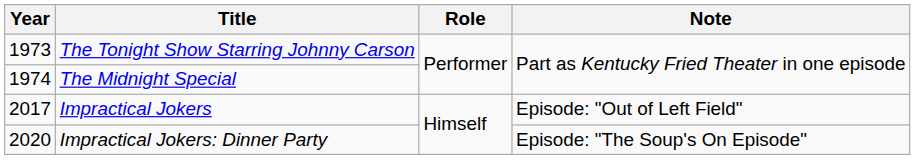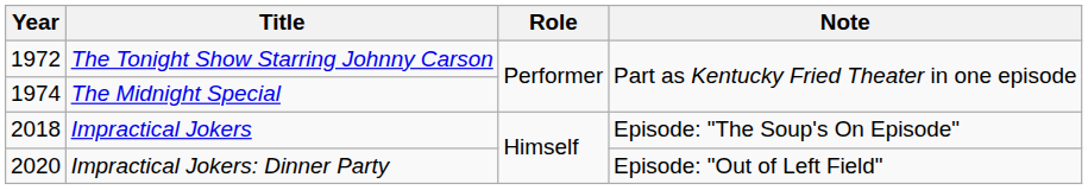 <table class="wikitable">
 <tr>
 <th>Year</th>
 <th>Title</th>
 <th>Role</th>
 <th>Note</th>
 </tr>
 <tr>
-<td>1973</td>
+<td>1972</td>
 <td><em><a href='#'>The Tonight Show Starring Johnny Carson</a></em></td>
 <td rowspan=2>Performer</td>
 <td rowspan=2>Part as <em>Kentucky Fried Theater</em> in one episode</td>
 </tr>
 <tr>
 <td>1974</td>
 <td><em><a href='#'>The Midnight Special</a></em></td>
 </tr>
 <tr>
-<td>2017</td>
+<td>2018</td>
 <td><em><a href='#'>Impractical Jokers</a></em></td>
 <td rowspan=2>Himself</td>
-<td>Episode: "Out of Left Field"</td>
+<td>Episode: "The Soup's On Episode"</td>
 </tr>
 <tr>
 <td>2020</td>
 <td><em>Impractical Jokers: Dinner Party</em></td>
-<td>Episode: "The Soup's On Episode"</td>
+<td>Episode: "Out of Left Field"</td>
 </tr>
 </table>
